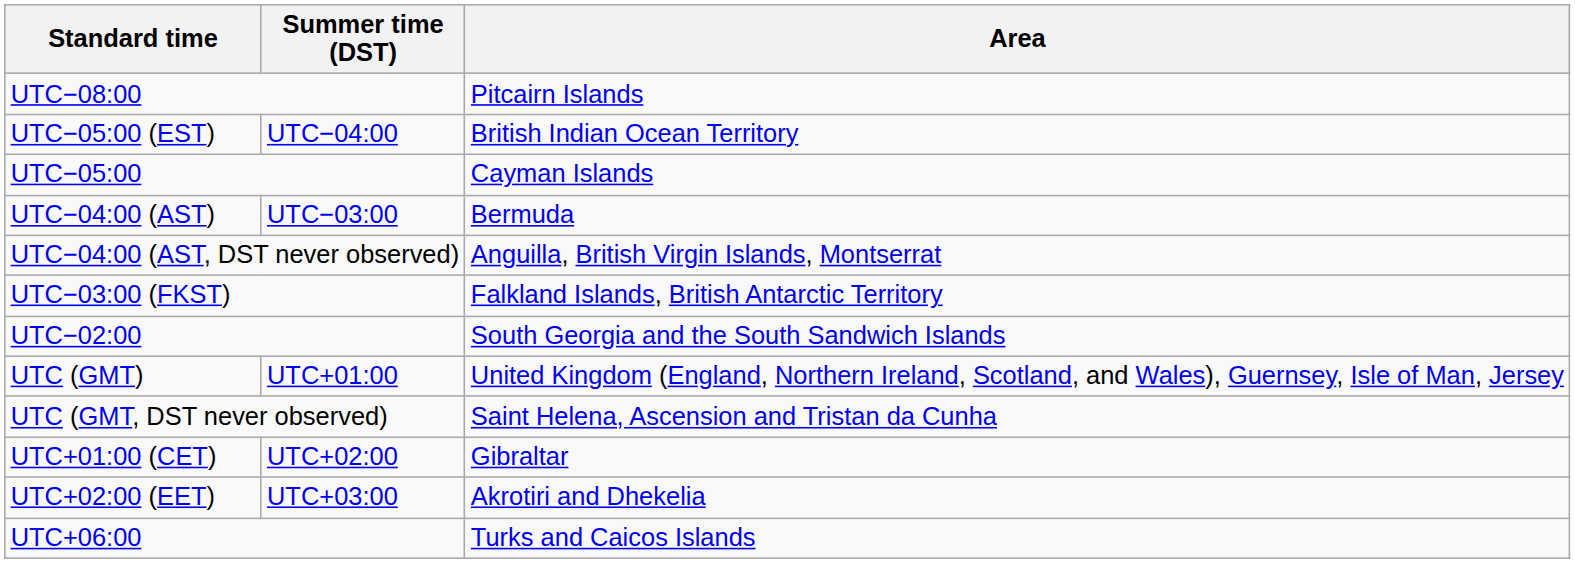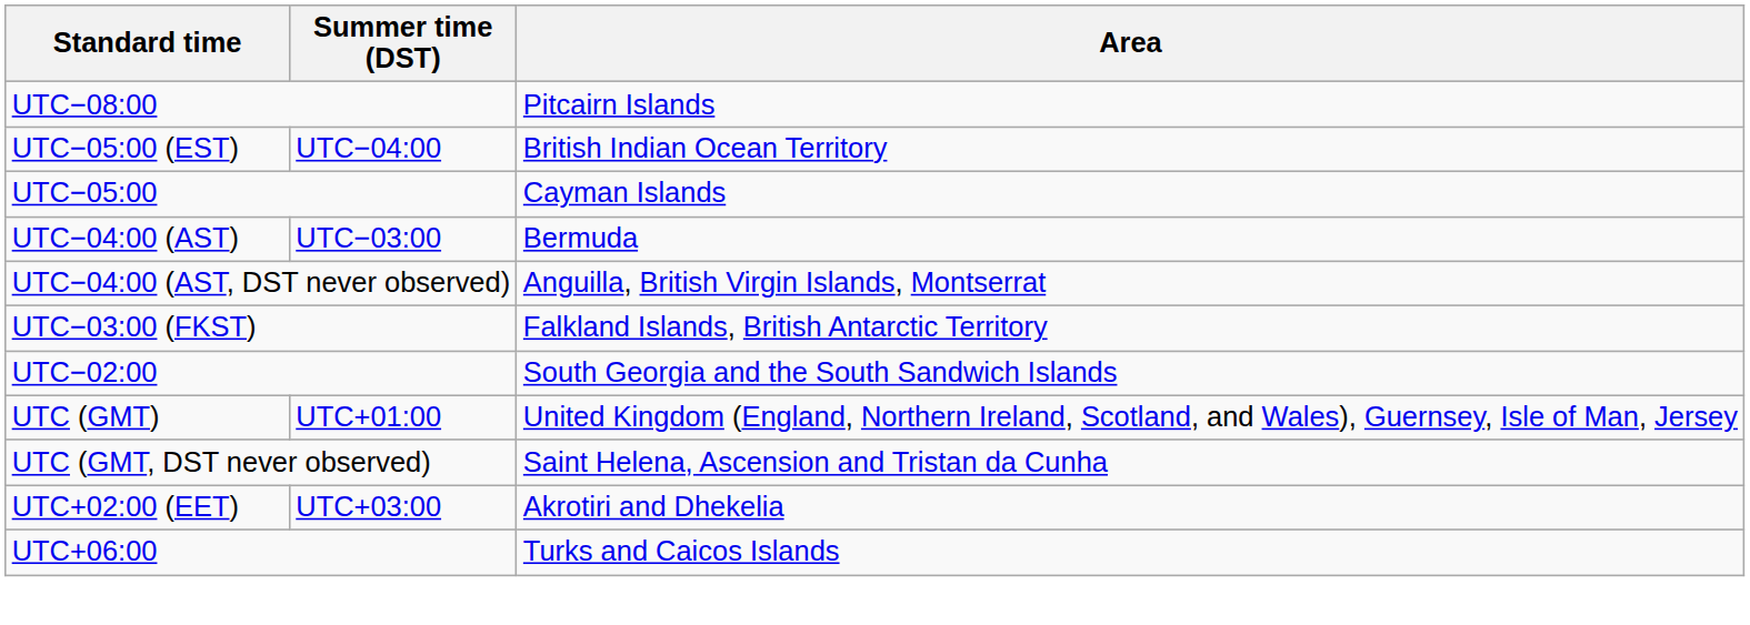 <table class=wikitable>
 <tr>
 <th>Standard time</th>
 <th>Summer time<br>(DST)</th>
 <th>Area</th>
 </tr>
 <tr>
 <td colspan=2><a href='#'>UTC−08:00</a></td>
 <td><a href='#'>Pitcairn Islands</a></td>
 </tr>
 <tr>
 <td><a href='#'>UTC−05:00</a> (<a href='#'>EST</a>)</td>
 <td><a href='#'>UTC−04:00</a></td>
 <td><a href='#'>British Indian Ocean Territory</a></td>
 </tr>
 <tr>
 <td colspan=2><a href='#'>UTC−05:00</a></td>
 <td><a href='#'>Cayman Islands</a></td>
 </tr>
 <tr>
 <td><a href='#'>UTC−04:00</a> (<a href='#'>AST</a>)</td>
 <td><a href='#'>UTC−03:00</a></td>
 <td><a href='#'>Bermuda</a></td>
 </tr>
 <tr>
 <td colspan=2><a href='#'>UTC−04:00</a> (<a href='#'>AST</a>, DST never observed)</td>
 <td><a href='#'>Anguilla</a>, <a href='#'>British Virgin Islands</a>, <a href='#'>Montserrat</a></td>
 </tr>
 <tr>
 <td colspan=2><a href='#'>UTC−03:00</a> (<a href='#'>FKST</a>)</td>
 <td><a href='#'>Falkland Islands</a>, <a href='#'>British Antarctic Territory</a></td>
 </tr>
 <tr>
 <td colspan=2><a href='#'>UTC−02:00</a></td>
 <td><a href='#'>South Georgia and the South Sandwich Islands</a></td>
 </tr>
 <tr>
 <td><a href='#'>UTC</a> (<a href='#'>GMT</a>)</td>
 <td><a href='#'>UTC+01:00</a></td>
 <td><a href='#'>United Kingdom</a> (<a href='#'>England</a>, <a href='#'>Northern Ireland</a>, <a href='#'>Scotland</a>, and <a href='#'>Wales</a>), <a href='#'>Guernsey</a>, <a href='#'>Isle of Man</a>, <a href='#'>Jersey</a></td>
 </tr>
 <tr>
 <td colspan=2><a href='#'>UTC</a> (<a href='#'>GMT</a>, DST never observed)</td>
 <td><a href='#'>Saint Helena, Ascension and Tristan da Cunha</a></td>
 </tr>
 <tr>
-<td><a href='#'>UTC+01:00</a> (<a href='#'>CET</a>)</td>
-<td><a href='#'>UTC+02:00</a></td>
-<td><a href='#'>Gibraltar</a></td>
-</tr>
-<tr>
 <td><a href='#'>UTC+02:00</a> (<a href='#'>EET</a>)</td>
 <td><a href='#'>UTC+03:00</a></td>
 <td><a href='#'>Akrotiri and Dhekelia</a></td>
 </tr>
 <tr>
 <td colspan=2><a href='#'>UTC+06:00</a></td>
 <td><a href='#'>Turks and Caicos Islands</a></td>
 </tr>
 </table>
